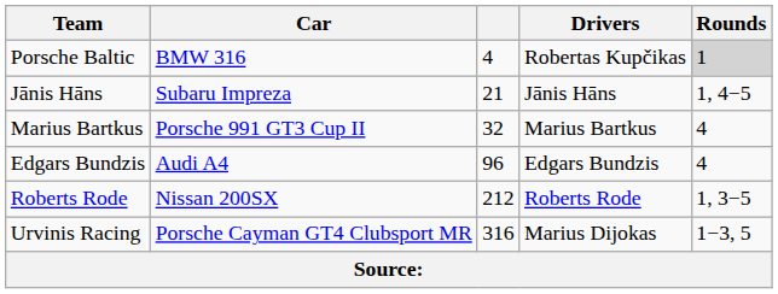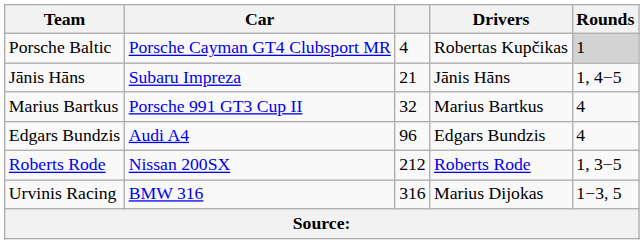 <table class="wikitable" style="font-size: 85%">
 <tr>
 <th>Team</th>
 <th>Car</th>
 <th></th>
 <th>Drivers</th>
 <th>Rounds</th>
 </tr>
 <tr>
 <td> Porsche Baltic</td>
-<td><a href='#'>BMW 316</a></td>
+<td><a href='#'>Porsche Cayman GT4 Clubsport MR</a></td>
 <td>4</td>
 <td> Robertas Kupčikas</td>
 <td style="background: lightgrey;">1</td>
 </tr>
 <tr>
 <td> Jānis Hāns</td>
 <td><a href='#'>Subaru Impreza</a></td>
 <td>21</td>
 <td> Jānis Hāns</td>
 <td>1, 4−5</td>
 </tr>
 <tr>
 <td> Marius Bartkus</td>
 <td><a href='#'>Porsche 991 GT3 Cup II</a></td>
 <td>32</td>
 <td> Marius Bartkus</td>
 <td>4</td>
 </tr>
 <tr>
 <td> Edgars Bundzis</td>
 <td><a href='#'>Audi A4</a></td>
 <td>96</td>
 <td> Edgars Bundzis</td>
 <td>4</td>
 </tr>
 <tr>
 <td> <a href='#'>Roberts Rode</a></td>
 <td><a href='#'>Nissan 200SX</a></td>
 <td>212</td>
 <td> <a href='#'>Roberts Rode</a></td>
 <td>1, 3−5</td>
 </tr>
 <tr>
 <td> Urvinis Racing</td>
-<td><a href='#'>Porsche Cayman GT4 Clubsport MR</a></td>
+<td><a href='#'>BMW 316</a></td>
 <td>316</td>
 <td> Marius Dijokas</td>
 <td>1−3, 5</td>
 </tr>
 <tr>
 <th colspan=5>Source:</th>
 </tr>
 </table>
